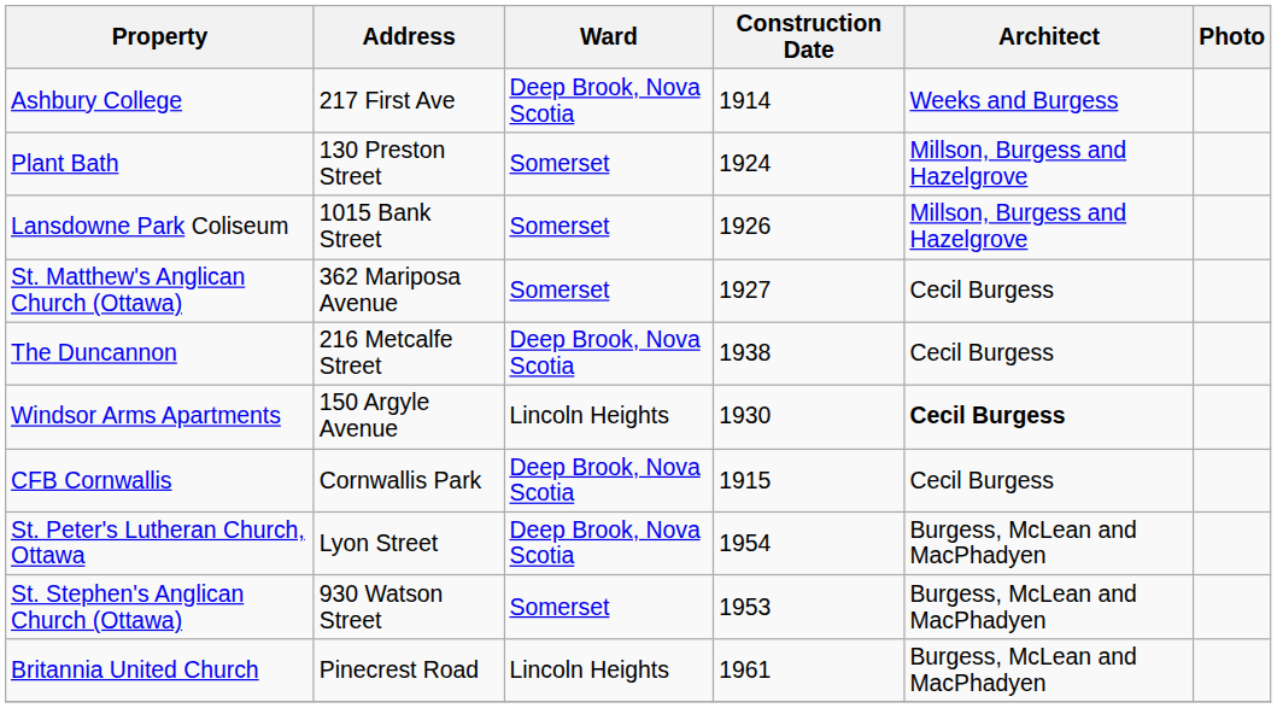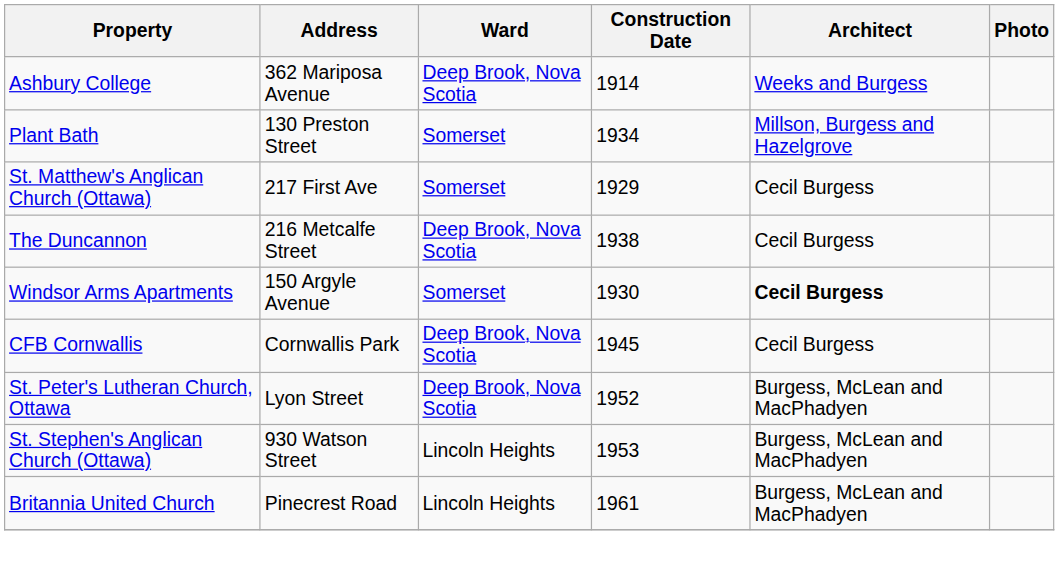 <table class="wikitable sortable">
 <tr>
 <th>Property</th>
 <th>Address</th>
 <th>Ward</th>
 <th>Construction Date</th>
 <th>Architect</th>
 <th>Photo</th>
 </tr>
 <tr>
 <td><a href='#'>Ashbury College</a></td>
-<td>217 First Ave</td>
+<td>362 Mariposa Avenue</td>
 <td><a href='#'>Deep Brook, Nova Scotia</a></td>
 <td>1914</td>
 <td><a href='#'>Weeks and Burgess</a></td>
 <td></td>
 </tr>
 <tr>
 <td><a href='#'>Plant Bath</a></td>
 <td>130 Preston Street</td>
 <td><a href='#'>Somerset</a></td>
-<td>1924</td>
-<td><a href='#'>Millson, Burgess and Hazelgrove</a></td>
-<td></td>
-</tr>
-<tr>
-<td><a href='#'>Lansdowne Park</a> Coliseum</td>
-<td>1015 Bank Street</td>
-<td><a href='#'>Somerset</a></td>
-<td>1926</td>
+<td>1934</td>
 <td><a href='#'>Millson, Burgess and Hazelgrove</a></td>
 <td></td>
 </tr>
 <tr>
 <td><a href='#'>St. Matthew's Anglican Church (Ottawa)</a></td>
-<td>362 Mariposa Avenue</td>
+<td>217 First Ave</td>
 <td><a href='#'>Somerset</a></td>
-<td>1927</td>
+<td>1929</td>
 <td>Cecil Burgess</td>
 <td></td>
 </tr>
 <tr>
 <td><a href='#'>The Duncannon</a></td>
 <td>216 Metcalfe Street</td>
 <td><a href='#'>Deep Brook, Nova Scotia</a></td>
 <td>1938</td>
 <td>Cecil Burgess</td>
 <td></td>
 </tr>
 <tr>
 <td><a href='#'>Windsor Arms Apartments</a></td>
 <td>150 Argyle Avenue</td>
-<td>Lincoln Heights</td>
+<td><a href='#'>Somerset</a></td>
 <td>1930</td>
 <td><strong>Cecil Burgess</strong></td>
 <td></td>
 </tr>
 <tr>
 <td><a href='#'>CFB Cornwallis</a></td>
 <td>Cornwallis Park</td>
 <td><a href='#'>Deep Brook, Nova Scotia</a></td>
-<td>1915</td>
+<td>1945</td>
 <td>Cecil Burgess</td>
 <td></td>
 </tr>
 <tr>
 <td><a href='#'>St. Peter's Lutheran Church, Ottawa</a></td>
 <td>Lyon Street</td>
 <td><a href='#'>Deep Brook, Nova Scotia</a></td>
-<td>1954</td>
+<td>1952</td>
 <td>Burgess, McLean and MacPhadyen</td>
 <td></td>
 </tr>
 <tr>
 <td><a href='#'>St. Stephen's Anglican Church (Ottawa)</a></td>
 <td>930 Watson Street</td>
-<td><a href='#'>Somerset</a></td>
+<td>Lincoln Heights</td>
 <td>1953</td>
 <td>Burgess, McLean and MacPhadyen</td>
 <td></td>
 </tr>
 <tr>
 <td><a href='#'>Britannia United Church</a></td>
 <td>Pinecrest Road</td>
 <td>Lincoln Heights</td>
 <td>1961</td>
 <td>Burgess, McLean and MacPhadyen</td>
 <td></td>
 </tr>
 <tr>
 </tr>
 </table>
